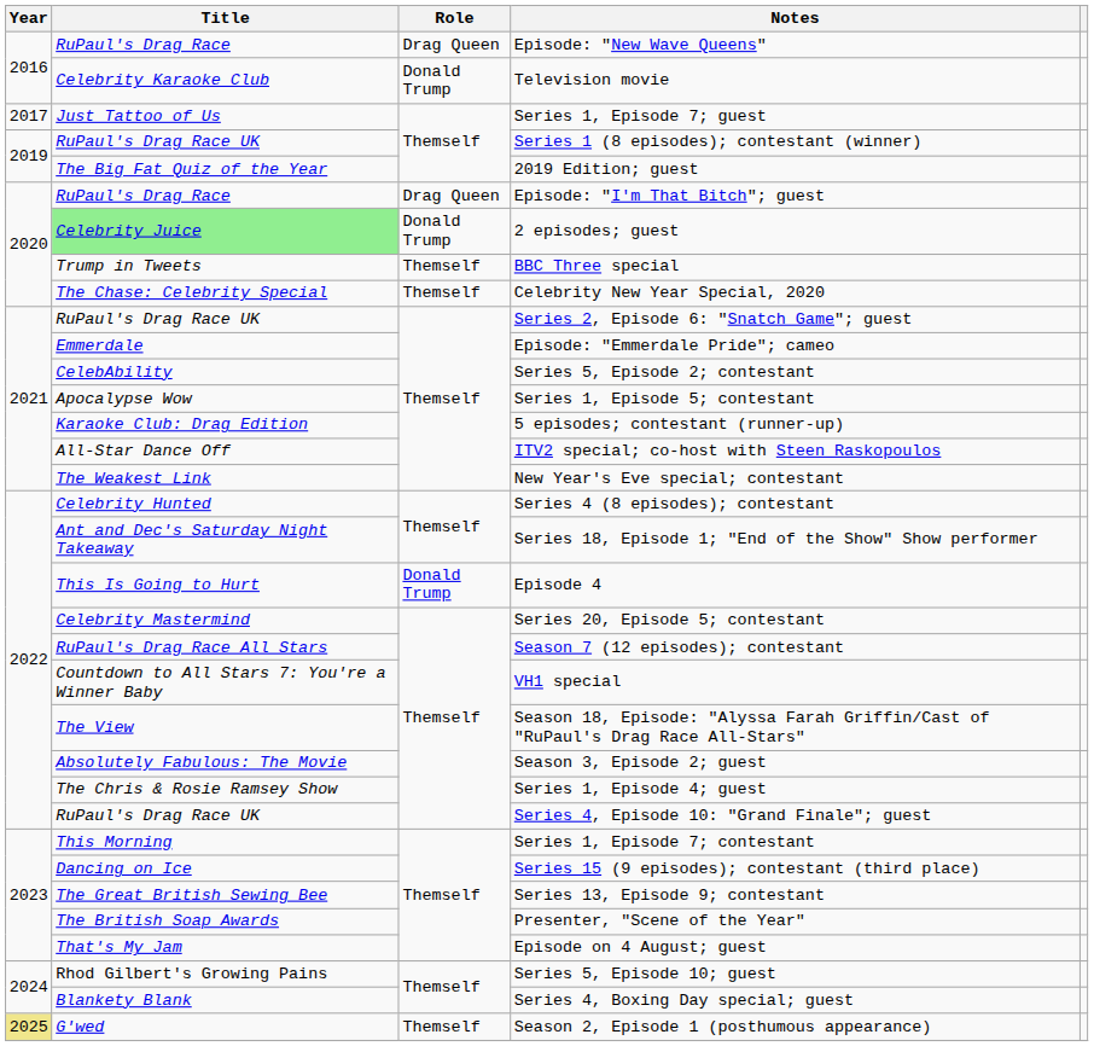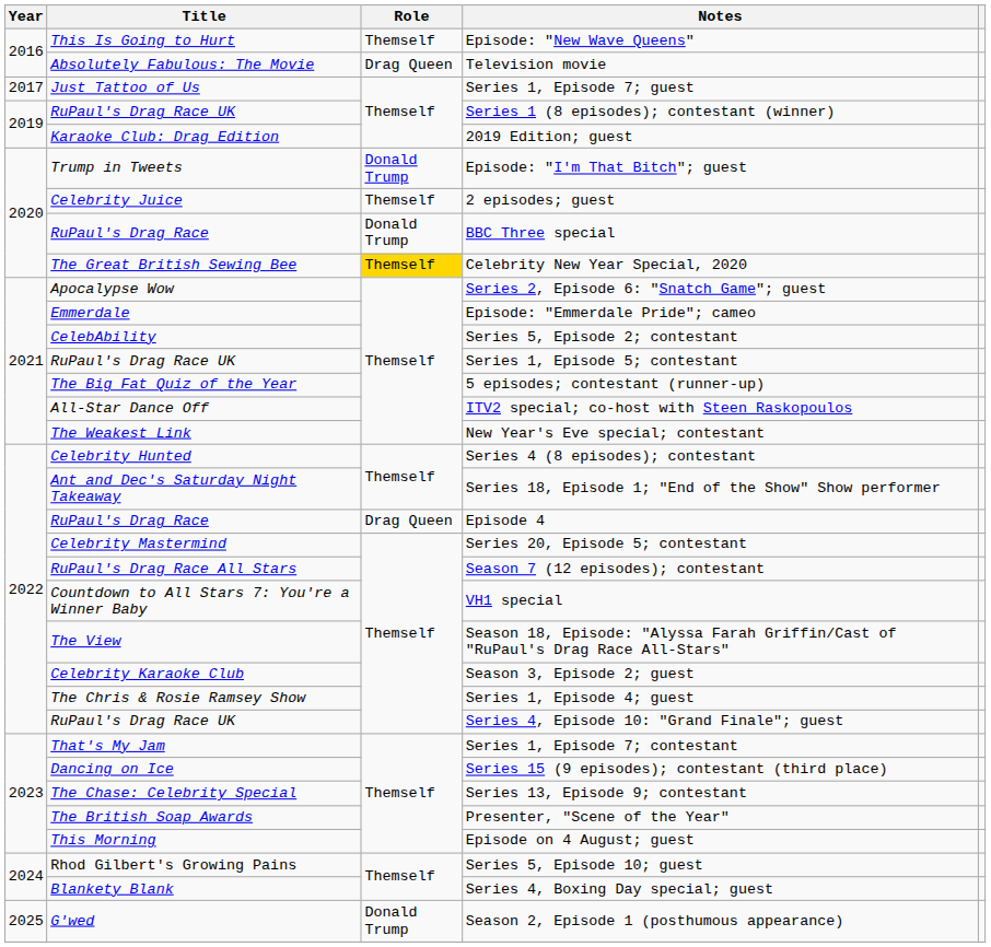 <table class="wikitable unsortable">
 <tr>
 <th>Year</th>
 <th>Title</th>
 <th>Role</th>
 <th>Notes</th>
 <th></th>
 </tr>
 <tr>
 <td rowspan="2">2016</td>
-<td><em><a href='#'>RuPaul's Drag Race</a></em></td>
-<td>Drag Queen</td>
+<td><em><a href='#'>This Is Going to Hurt</a></em></td>
+<td>Themself</td>
 <td>Episode: "<a href='#'>New Wave Queens</a>"</td>
 <td align="center"></td>
 </tr>
 <tr>
-<td><em><a href='#'>Celebrity Karaoke Club</a></em></td>
-<td>Donald Trump <br> </td>
+<td><em><a href='#'>Absolutely Fabulous: The Movie</a></em></td>
+<td>Drag Queen</td>
 <td>Television movie</td>
 <td align="center"></td>
 </tr>
 <tr>
 <td>2017</td>
 <td><em><a href='#'>Just Tattoo of Us</a></em></td>
 <td rowspan=3>Themself</td>
 <td>Series 1, Episode 7; guest</td>
 <td align="center"></td>
 </tr>
 <tr>
 <td rowspan=2>2019</td>
 <td><em><a href='#'>RuPaul's Drag Race UK</a></em></td>
 <td><a href='#'>Series 1</a> (8 episodes); contestant (winner)</td>
 <td align="center"></td>
 </tr>
 <tr>
-<td><em><a href='#'>The Big Fat Quiz of the Year</a></em></td>
+<td><em><a href='#'>Karaoke Club: Drag Edition</a></em></td>
 <td>2019 Edition; guest</td>
 <td align="center"></td>
 </tr>
 <tr>
 <td rowspan=4>2020</td>
-<td><em><a href='#'>RuPaul's Drag Race</a></em></td>
-<td>Drag Queen</td>
+<td><em>Trump in Tweets</em></td>
+<td><a href='#'>Donald Trump</a></td>
 <td>Episode: "<a href='#'>I'm That Bitch</a>"; guest</td>
 <td align="center"></td>
 </tr>
 <tr>
-<td style="background: lightgreen;"><em><a href='#'>Celebrity Juice</a></em></td>
-<td>Donald Trump <br> </td>
+<td><em><a href='#'>Celebrity Juice</a></em></td>
+<td>Themself</td>
 <td>2 episodes; guest</td>
 <td align="center"></td>
 </tr>
 <tr>
-<td><em>Trump in Tweets</em></td>
-<td>Themself</td>
+<td><em><a href='#'>RuPaul's Drag Race</a></em></td>
+<td>Donald Trump <br> </td>
 <td><a href='#'>BBC Three</a> special</td>
 <td align="center"></td>
 </tr>
 <tr>
-<td><em><a href='#'>The Chase: Celebrity Special</a></em></td>
-<td>Themself</td>
+<td><em><a href='#'>The Great British Sewing Bee</a></em></td>
+<td style="background: gold;">Themself</td>
 <td>Celebrity New Year Special, 2020</td>
 <td align="center"></td>
 </tr>
 <tr>
 <td rowspan=7>2021</td>
-<td><em>RuPaul's Drag Race UK</em></td>
+<td><em>Apocalypse Wow</em></td>
 <td rowspan=7>Themself</td>
 <td><a href='#'>Series 2</a>, Episode 6: "<a href='#'>Snatch Game</a>"; guest</td>
 <td align="center"></td>
 </tr>
 <tr>
 <td><em><a href='#'>Emmerdale</a></em></td>
 <td>Episode: "Emmerdale Pride"; cameo</td>
 <td align="center"></td>
 </tr>
 <tr>
 <td><em><a href='#'>CelebAbility</a></em></td>
 <td>Series 5, Episode 2; contestant</td>
 <td align="center"></td>
 </tr>
 <tr>
-<td><em>Apocalypse Wow</em></td>
+<td><em>RuPaul's Drag Race UK</em></td>
 <td>Series 1, Episode 5; contestant</td>
 <td align="center"></td>
 </tr>
 <tr>
-<td><em><a href='#'>Karaoke Club: Drag Edition</a></em></td>
+<td><em><a href='#'>The Big Fat Quiz of the Year</a></em></td>
 <td>5 episodes; contestant (runner-up)</td>
 <td align="center"></td>
 </tr>
 <tr>
 <td><em>All-Star Dance Off</em></td>
 <td><a href='#'>ITV2</a> special; co-host with <a href='#'>Steen Raskopoulos</a></td>
 <td align="center"></td>
 </tr>
 <tr>
 <td><em><a href='#'>The Weakest Link</a></em></td>
 <td>New Year's Eve special; contestant</td>
 <td align="center"></td>
 </tr>
 <tr>
 <td rowspan=10>2022</td>
 <td><em><a href='#'>Celebrity Hunted</a></em></td>
 <td rowspan="2">Themself</td>
 <td>Series 4 (8 episodes); contestant</td>
 <td align="center"></td>
 </tr>
 <tr>
 <td><em><a href='#'>Ant and Dec's Saturday Night Takeaway</a></em></td>
 <td>Series 18, Episode 1; "End of the Show" Show performer</td>
 <td align="center"></td>
 </tr>
 <tr>
-<td><em><a href='#'>This Is Going to Hurt</a></em></td>
-<td><a href='#'>Donald Trump</a></td>
+<td><em><a href='#'>RuPaul's Drag Race</a></em></td>
+<td>Drag Queen</td>
 <td>Episode 4</td>
 <td align="center"></td>
 </tr>
 <tr>
 <td><em><a href='#'>Celebrity Mastermind</a></em></td>
 <td rowspan="7">Themself</td>
 <td>Series 20, Episode 5; contestant</td>
 <td align="center"></td>
 </tr>
 <tr>
 <td><em><a href='#'>RuPaul's Drag Race All Stars</a></em></td>
 <td><a href='#'>Season 7</a> (12 episodes); contestant</td>
 <td align="center"></td>
 </tr>
 <tr>
 <td><em>Countdown to All Stars 7: You're a Winner Baby</em></td>
 <td><a href='#'>VH1</a> special</td>
 <td align="center"></td>
 </tr>
 <tr>
 <td><em><a href='#'>The View</a></em></td>
 <td>Season 18, Episode: "Alyssa Farah Griffin/Cast of "RuPaul's Drag Race All-Stars"</td>
 <td align="center"></td>
 </tr>
 <tr>
-<td><em><a href='#'>Absolutely Fabulous: The Movie</a></em></td>
+<td><em><a href='#'>Celebrity Karaoke Club</a></em></td>
 <td>Season 3, Episode 2; guest</td>
 <td align="center"></td>
 </tr>
 <tr>
 <td><em>The Chris & Rosie Ramsey Show</em></td>
 <td>Series 1, Episode 4; guest</td>
 <td align="center"></td>
 </tr>
 <tr>
 <td><em>RuPaul's Drag Race UK</em></td>
 <td><a href='#'>Series 4</a>, Episode 10: "Grand Finale"; guest</td>
 <td align="center"></td>
 </tr>
 <tr>
 <td rowspan="5">2023</td>
-<td><em><a href='#'>This Morning</a></em></td>
+<td><em><a href='#'>That's My Jam</a></em></td>
 <td rowspan="5">Themself</td>
 <td>Series 1, Episode 7; contestant</td>
 <td align="center"></td>
 </tr>
 <tr>
 <td><em><a href='#'>Dancing on Ice</a></em></td>
 <td><a href='#'>Series 15</a> (9 episodes); contestant (third place)</td>
 <td align="center"></td>
 </tr>
 <tr>
-<td><em><a href='#'>The Great British Sewing Bee</a></em></td>
+<td><em><a href='#'>The Chase: Celebrity Special</a></em></td>
 <td>Series 13, Episode 9; contestant</td>
 <td align="center"></td>
 </tr>
 <tr>
 <td><em><a href='#'>The British Soap Awards</a></em></td>
 <td>Presenter, "Scene of the Year"</td>
 <td align="center"></td>
 </tr>
 <tr>
-<td><em><a href='#'>That's My Jam</a></em></td>
+<td><em><a href='#'>This Morning</a></em></td>
 <td>Episode on 4 August; guest</td>
 <td align="center"></td>
 </tr>
 <tr>
 <td rowspan="2">2024</td>
 <td>Rhod Gilbert's Growing Pains</td>
 <td rowspan="2">Themself</td>
 <td>Series 5, Episode 10; guest</td>
 <td></td>
 </tr>
 <tr>
 <td><em><a href='#'>Blankety Blank</a></em></td>
 <td>Series 4, Boxing Day special; guest</td>
 <td align="center"></td>
 </tr>
 <tr>
-<td style="background: khaki;">2025</td>
+<td>2025</td>
 <td><em><a href='#'>G'wed</a></em></td>
-<td>Themself</td>
+<td>Donald Trump <br> </td>
 <td>Season 2, Episode 1 (posthumous appearance)</td>
 <td align="center"></td>
 </tr>
 <tr>
 </tr>
 </table>
